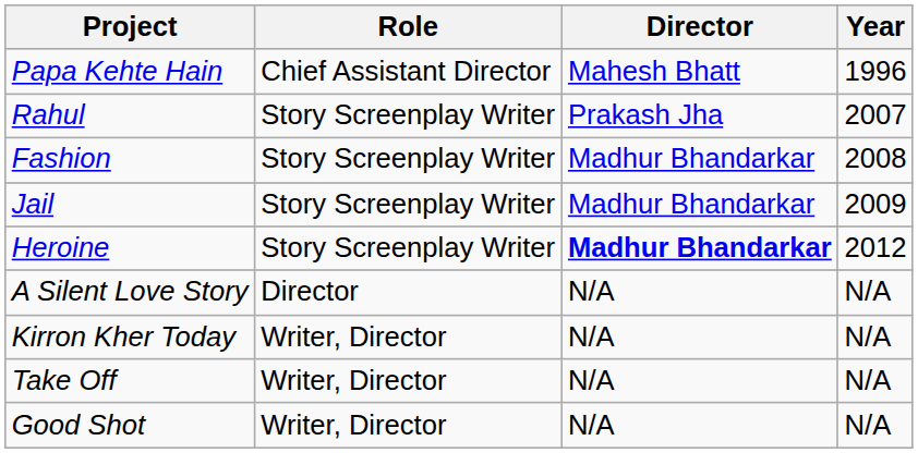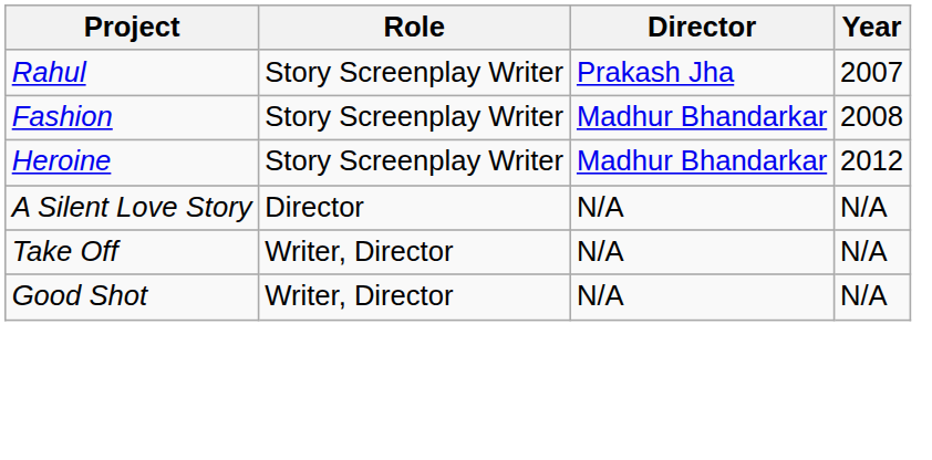 <table class="wikitable">
 <tr>
 <th>Project</th>
 <th>Role</th>
 <th>Director</th>
 <th>Year</th>
-</tr>
-<tr>
-<td><em><a href='#'>Papa Kehte Hain</a></em></td>
-<td>Chief Assistant Director</td>
-<td><a href='#'>Mahesh Bhatt</a></td>
-<td>1996</td>
 </tr>
 <tr>
 <td><em><a href='#'>Rahul</a></em></td>
 <td>Story Screenplay Writer</td>
 <td><a href='#'>Prakash Jha</a></td>
 <td>2007</td>
 </tr>
 <tr>
 <td><em><a href='#'>Fashion</a></em></td>
 <td>Story Screenplay Writer</td>
 <td><a href='#'>Madhur Bhandarkar</a></td>
 <td>2008</td>
 </tr>
 <tr>
-<td><em><a href='#'>Jail</a></em></td>
+<td><em><a href='#'>Heroine</a></em></td>
 <td>Story Screenplay Writer</td>
 <td><a href='#'>Madhur Bhandarkar</a></td>
-<td>2009</td>
-</tr>
-<tr>
-<td><em><a href='#'>Heroine</a></em></td>
-<td>Story Screenplay Writer</td>
-<td><strong><a href='#'>Madhur Bhandarkar</a></strong></td>
 <td>2012</td>
 </tr>
 <tr>
 <td><em>A Silent Love Story</em></td>
 <td>Director</td>
-<td>N/A</td>
-<td>N/A</td>
-</tr>
-<tr>
-<td><em>Kirron Kher Today</em></td>
-<td>Writer, Director</td>
 <td>N/A</td>
 <td>N/A</td>
 </tr>
 <tr>
 <td><em>Take Off</em></td>
 <td>Writer, Director</td>
 <td>N/A</td>
 <td>N/A</td>
 </tr>
 <tr>
 <td><em>Good Shot</em></td>
 <td>Writer, Director</td>
 <td>N/A</td>
 <td>N/A</td>
 </tr>
 </table>
